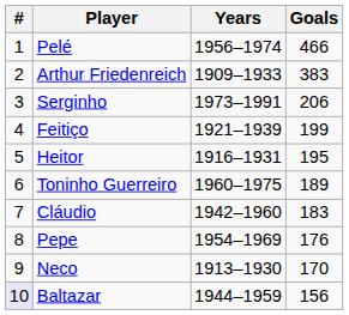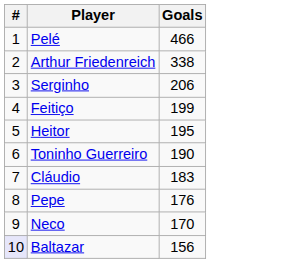 <table class="wikitable sortable" style="font-size:100%;">
 <tr>
 <th>#</th>
 <th>Player</th>
-<th>Years</th>
 <th>Goals</th>
 </tr>
 <tr>
 <td align=center>1</td>
 <td><a href='#'>Pelé</a></td>
-<td>1956–1974</td>
 <td align=center>466</td>
 </tr>
 <tr>
 <td align=center>2</td>
 <td><a href='#'>Arthur Friedenreich</a></td>
-<td>1909–1933</td>
-<td align=center>383</td>
+<td align=center>338</td>
 </tr>
 <tr>
 <td align=center>3</td>
 <td><a href='#'>Serginho</a></td>
-<td>1973–1991</td>
 <td align=center>206</td>
 </tr>
 <tr>
 <td align=center>4</td>
 <td><a href='#'>Feitiço</a></td>
-<td>1921–1939</td>
 <td align=center>199</td>
 </tr>
 <tr>
 <td align=center>5</td>
 <td><a href='#'>Heitor</a></td>
-<td>1916–1931</td>
 <td align=center>195</td>
 </tr>
 <tr>
 <td align=center>6</td>
 <td><a href='#'>Toninho Guerreiro</a></td>
-<td>1960–1975</td>
-<td align=center>189</td>
+<td align=center>190</td>
 </tr>
 <tr>
 <td align=center>7</td>
 <td><a href='#'>Cláudio</a></td>
-<td>1942–1960</td>
 <td align=center>183</td>
 </tr>
 <tr>
 <td align=center>8</td>
 <td><a href='#'>Pepe</a></td>
-<td>1954–1969</td>
 <td align=center>176</td>
 </tr>
 <tr>
 <td align=center>9</td>
 <td><a href='#'>Neco</a></td>
-<td>1913–1930</td>
 <td align=center>170</td>
 </tr>
 <tr>
 <td align=center style="background: lavender;">10</td>
 <td><a href='#'>Baltazar</a></td>
-<td>1944–1959</td>
 <td align=center>156</td>
 </tr>
 </table>
